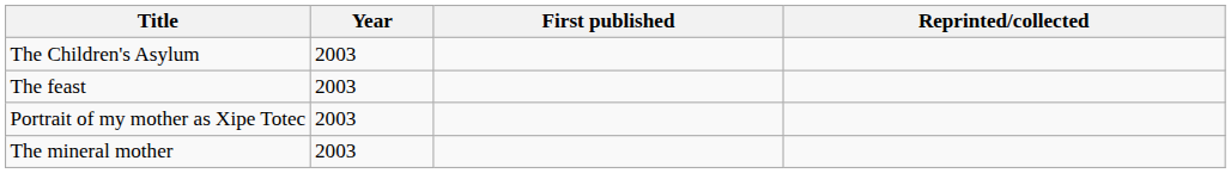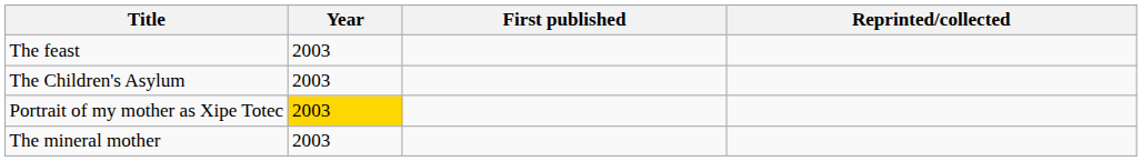 <table class='wikitable sortable'>
 <tr>
 <th width=25%>Title</th>
 <th>Year</th>
 <th>First published</th>
 <th>Reprinted/collected</th>
 </tr>
 <tr>
+<td>The feast</td>
+<td>2003</td>
+<td></td>
+<td></td>
+</tr>
+<tr>
 <td>The Children's Asylum</td>
 <td>2003</td>
 <td></td>
 <td></td>
 </tr>
 <tr>
-<td>The feast</td>
-<td>2003</td>
-<td></td>
-<td></td>
-</tr>
-<tr>
 <td>Portrait of my mother as Xipe Totec</td>
-<td>2003</td>
+<td style="background: gold;">2003</td>
 <td></td>
 <td></td>
 </tr>
 <tr>
 <td>The mineral mother</td>
 <td>2003</td>
 <td></td>
 <td></td>
 </tr>
 </table>
